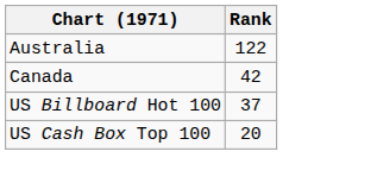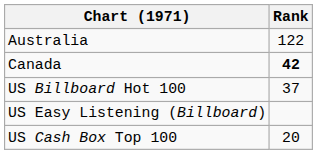 <table class="wikitable sortable">
 <tr>
 <th align="left">Chart (1971)</th>
 <th style="text-align:center;">Rank</th>
 </tr>
 <tr>
 <td>Australia</td>
 <td style="text-align:center;">122</td>
 </tr>
 <tr>
 <td>Canada</td>
-<td style="text-align:center;">42</td>
+<td style="text-align:center;"><strong>42</strong></td>
 </tr>
 <tr>
 <td>US <em>Billboard</em> Hot 100</td>
 <td style="text-align:center;">37</td>
 </tr>
 <tr>
+<td>US Easy Listening (<em>Billboard</em>)</td>
+<td></td>
+</tr>
+<tr>
 <td>US <em>Cash Box</em> Top 100</td>
 <td style="text-align:center;">20</td>
 </tr>
 </table>
